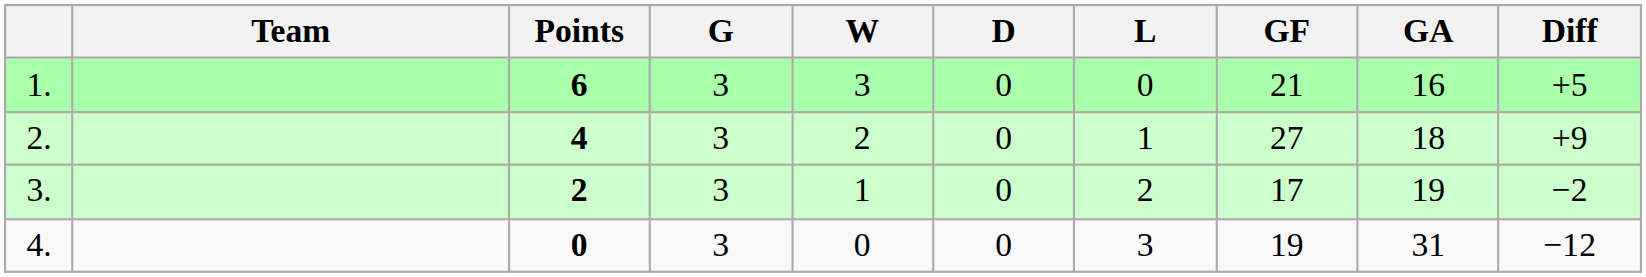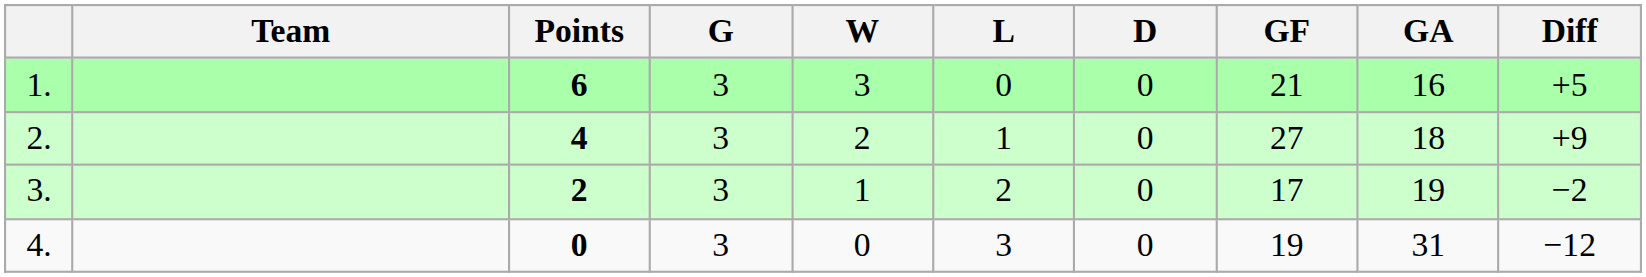 <table class=wikitable style="text-align:center">
 <tr bgcolor="#DCDCDC">
 <th width="25"></th>
 <th width="200">Team</th>
 <th width="60">Points</th>
 <th width="60">G</th>
 <th width="60">W</th>
+<th width="60">L</th>
 <th width="60">D</th>
-<th width="60">L</th>
 <th width="60">GF</th>
 <th width="60">GA</th>
 <th width="60">Diff</th>
 </tr>
 <tr bgcolor=#AAFFAA>
 <td>1.</td>
 <td align=left></td>
 <td><strong>6</strong></td>
 <td>3</td>
 <td>3</td>
 <td>0</td>
 <td>0</td>
 <td>21</td>
 <td>16</td>
 <td>+5</td>
 </tr>
 <tr bgcolor=#CCFFCC>
 <td>2.</td>
 <td align=left></td>
 <td><strong>4</strong></td>
 <td>3</td>
 <td>2</td>
+<td>1</td>
 <td>0</td>
-<td>1</td>
 <td>27</td>
 <td>18</td>
 <td>+9</td>
 </tr>
 <tr bgcolor=#CCFFCC>
 <td>3.</td>
 <td align=left></td>
 <td><strong>2</strong></td>
 <td>3</td>
 <td>1</td>
+<td>2</td>
 <td>0</td>
-<td>2</td>
 <td>17</td>
 <td>19</td>
 <td>−2</td>
 </tr>
 <tr>
 <td>4.</td>
 <td align=left></td>
 <td><strong>0</strong></td>
 <td>3</td>
 <td>0</td>
+<td>3</td>
 <td>0</td>
-<td>3</td>
 <td>19</td>
 <td>31</td>
 <td>−12</td>
 </tr>
 </table>
